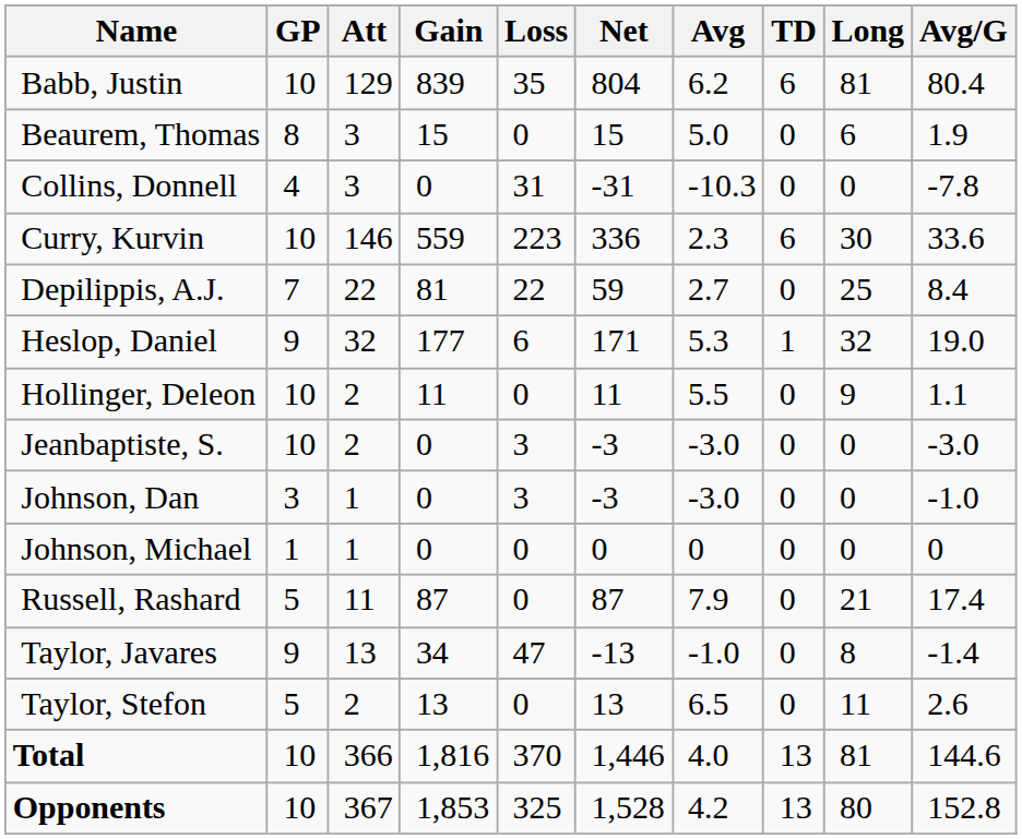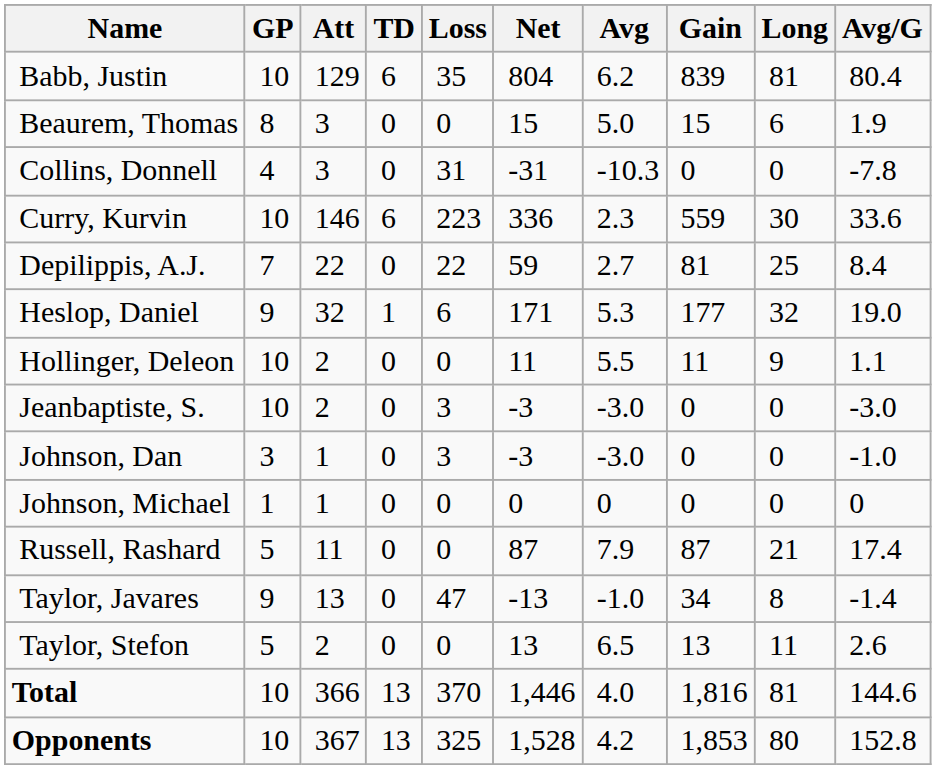 <table class="wikitable" style="white-space:nowrap;">
 <tr>
 <th>Name</th>
 <th>GP</th>
 <th>Att</th>
-<th>Gain</th>
+<th>TD</th>
 <th>Loss</th>
 <th>Net</th>
 <th>Avg</th>
-<th>TD</th>
+<th>Gain</th>
 <th>Long</th>
 <th>Avg/G</th>
 </tr>
 <tr>
 <td> Babb, Justin</td>
 <td> 10</td>
 <td> 129</td>
-<td> 839</td>
+<td> 6</td>
 <td> 35</td>
 <td> 804</td>
 <td> 6.2</td>
-<td> 6</td>
+<td> 839</td>
 <td> 81</td>
 <td> 80.4</td>
 </tr>
 <tr>
 <td> Beaurem, Thomas</td>
 <td> 8</td>
 <td> 3</td>
-<td> 15</td>
+<td> 0</td>
 <td> 0</td>
 <td> 15</td>
 <td> 5.0</td>
-<td> 0</td>
+<td> 15</td>
 <td> 6</td>
 <td> 1.9</td>
 </tr>
 <tr>
 <td> Collins, Donnell</td>
 <td> 4</td>
 <td> 3</td>
 <td> 0</td>
 <td> 31</td>
 <td> -31</td>
 <td> -10.3</td>
 <td> 0</td>
 <td> 0</td>
 <td> -7.8</td>
 </tr>
 <tr>
 <td> Curry, Kurvin</td>
 <td> 10</td>
 <td> 146</td>
-<td> 559</td>
+<td> 6</td>
 <td> 223</td>
 <td> 336</td>
 <td> 2.3</td>
-<td> 6</td>
+<td> 559</td>
 <td> 30</td>
 <td> 33.6</td>
 </tr>
 <tr>
 <td> Depilippis, A.J.</td>
 <td> 7</td>
 <td> 22</td>
-<td> 81</td>
+<td> 0</td>
 <td> 22</td>
 <td> 59</td>
 <td> 2.7</td>
-<td> 0</td>
+<td> 81</td>
 <td> 25</td>
 <td> 8.4</td>
 </tr>
 <tr>
 <td> Heslop, Daniel</td>
 <td> 9</td>
 <td> 32</td>
-<td> 177</td>
+<td> 1</td>
 <td> 6</td>
 <td> 171</td>
 <td> 5.3</td>
-<td> 1</td>
+<td> 177</td>
 <td> 32</td>
 <td> 19.0</td>
 </tr>
 <tr>
 <td> Hollinger, Deleon</td>
 <td> 10</td>
 <td> 2</td>
-<td> 11</td>
+<td> 0</td>
 <td> 0</td>
 <td> 11</td>
 <td> 5.5</td>
-<td> 0</td>
+<td> 11</td>
 <td> 9</td>
 <td> 1.1</td>
 </tr>
 <tr>
 <td> Jeanbaptiste, S.</td>
 <td> 10</td>
 <td> 2</td>
 <td> 0</td>
 <td> 3</td>
 <td> -3</td>
 <td> -3.0</td>
 <td> 0</td>
 <td> 0</td>
 <td> -3.0</td>
 </tr>
 <tr>
 <td> Johnson, Dan</td>
 <td> 3</td>
 <td> 1</td>
 <td> 0</td>
 <td> 3</td>
 <td> -3</td>
 <td> -3.0</td>
 <td> 0</td>
 <td> 0</td>
 <td> -1.0</td>
 </tr>
 <tr>
 <td> Johnson, Michael</td>
 <td> 1</td>
 <td> 1</td>
 <td> 0</td>
 <td> 0</td>
 <td> 0</td>
 <td> 0</td>
 <td> 0</td>
 <td> 0</td>
 <td> 0</td>
 </tr>
 <tr>
 <td> Russell, Rashard</td>
 <td> 5</td>
 <td> 11</td>
-<td> 87</td>
+<td> 0</td>
 <td> 0</td>
 <td> 87</td>
 <td> 7.9</td>
-<td> 0</td>
+<td> 87</td>
 <td> 21</td>
 <td> 17.4</td>
 </tr>
 <tr>
 <td> Taylor, Javares</td>
 <td> 9</td>
 <td> 13</td>
-<td> 34</td>
+<td> 0</td>
 <td> 47</td>
 <td> -13</td>
 <td> -1.0</td>
-<td> 0</td>
+<td> 34</td>
 <td> 8</td>
 <td> -1.4</td>
 </tr>
 <tr>
 <td> Taylor, Stefon</td>
 <td> 5</td>
 <td> 2</td>
-<td> 13</td>
+<td> 0</td>
 <td> 0</td>
 <td> 13</td>
 <td> 6.5</td>
-<td> 0</td>
+<td> 13</td>
 <td> 11</td>
 <td> 2.6</td>
 </tr>
 <tr>
 <td><strong>Total</strong></td>
 <td> 10</td>
 <td> 366</td>
-<td> 1,816</td>
+<td> 13</td>
 <td> 370</td>
 <td> 1,446</td>
 <td> 4.0</td>
-<td> 13</td>
+<td> 1,816</td>
 <td> 81</td>
 <td> 144.6</td>
 </tr>
 <tr>
 <td><strong>Opponents</strong></td>
 <td> 10</td>
 <td> 367</td>
-<td> 1,853</td>
+<td> 13</td>
 <td> 325</td>
 <td> 1,528</td>
 <td> 4.2</td>
-<td> 13</td>
+<td> 1,853</td>
 <td> 80</td>
 <td> 152.8</td>
 </tr>
 </table>
